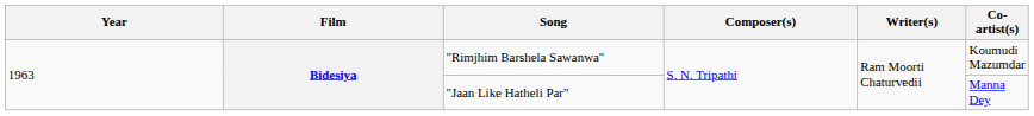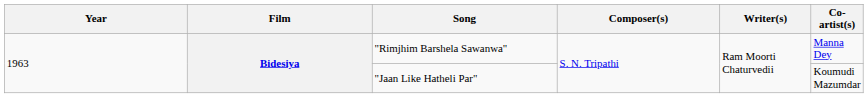 <table class="wikitable plainrowheaders" width="100%" textcolor:#000;">
 <tr style="background:#b0e0e66;">
 <th scope="col" width="23%"><strong>Year</strong></th>
 <th scope="col" width="23%"><strong>Film</strong></th>
 <th scope="col" width="23%"><strong>Song</strong></th>
 <th scope="col" width="20%"><strong>Composer(s)</strong></th>
 <th scope="col" width="16%"><strong>Writer(s)</strong></th>
 <th scope="col" width="18%"><strong>Co-artist(s)</strong></th>
 </tr>
 <tr>
 <td rowspan="2">1963</td>
 <th rowspan="2"><a href='#'>Bidesiya</a></th>
 <td>"Rimjhim Barshela Sawanwa"</td>
 <td rowspan="2"><a href='#'>S. N. Tripathi</a></td>
 <td rowspan="2">Ram Moorti Chaturvedii</td>
-<td>Koumudi Mazumdar</td>
+<td><a href='#'>Manna Dey</a></td>
 </tr>
 <tr>
 <td>"Jaan Like Hatheli Par"</td>
-<td><a href='#'>Manna Dey</a></td>
+<td>Koumudi Mazumdar</td>
 </tr>
 </table>
